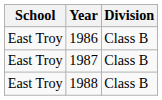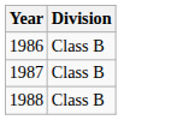 <table class="wikitable">
 <tr>
-<th>School</th>
 <th>Year</th>
 <th>Division</th>
 </tr>
 <tr>
-<td>East Troy</td>
 <td>1986</td>
 <td>Class B</td>
 </tr>
 <tr>
-<td>East Troy</td>
 <td>1987</td>
 <td>Class B</td>
 </tr>
 <tr>
-<td>East Troy</td>
 <td>1988</td>
 <td>Class B</td>
 </tr>
 </table>
